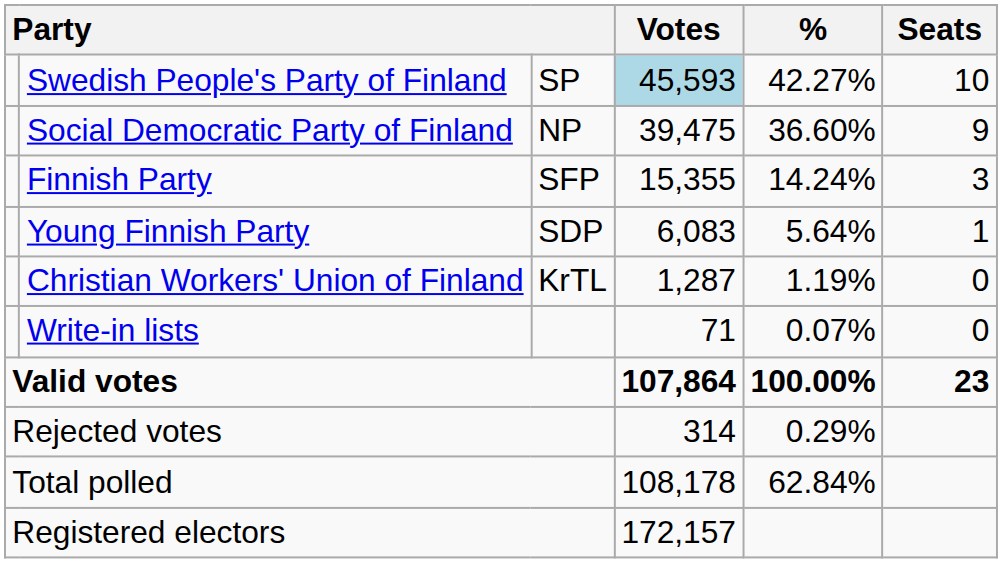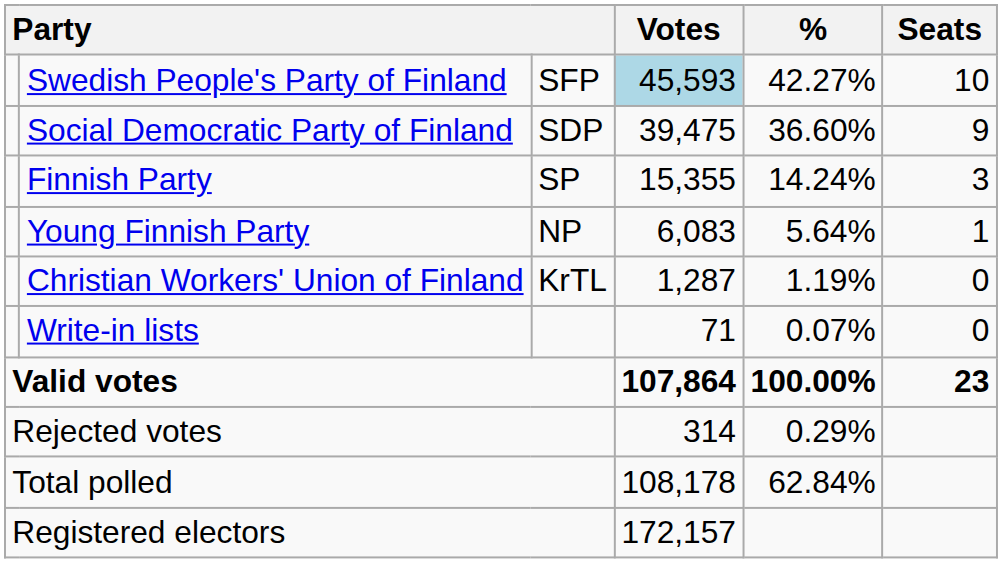 <table class="wikitable" border="1" style="text-align:right;">
 <tr>
 <th style="text-align:left;" colspan=3>Party</th>
 <th align=center width="50">Votes</th>
 <th align=center width="50">%</th>
 <th align=center width="50">Seats</th>
 </tr>
 <tr>
 <td></td>
 <td align=left><a href='#'>Swedish People's Party of Finland</a></td>
-<td align=left>SP</td>
+<td align=left>SFP</td>
 <td style="background: lightblue;">45,593</td>
 <td>42.27%</td>
 <td>10</td>
 </tr>
 <tr>
 <td></td>
 <td align=left style="white-space: nowrap;"><a href='#'>Social Democratic Party of Finland</a></td>
-<td align=left>NP</td>
+<td align=left>SDP</td>
 <td>39,475</td>
 <td>36.60%</td>
 <td>9</td>
 </tr>
 <tr>
 <td></td>
 <td align=left><a href='#'>Finnish Party</a></td>
-<td align=left>SFP</td>
+<td align=left>SP</td>
 <td>15,355</td>
 <td>14.24%</td>
 <td>3</td>
 </tr>
 <tr>
 <td></td>
 <td align=left><a href='#'>Young Finnish Party</a></td>
-<td align=left>SDP</td>
+<td align=left>NP</td>
 <td>6,083</td>
 <td>5.64%</td>
 <td>1</td>
 </tr>
 <tr>
 <td></td>
 <td align=left><a href='#'>Christian Workers' Union of Finland</a></td>
 <td align=left>KrTL</td>
 <td>1,287</td>
 <td>1.19%</td>
 <td>0</td>
 </tr>
 <tr>
 <td></td>
 <td align=left><a href='#'>Write-in lists</a></td>
 <td align=left></td>
 <td>71</td>
 <td>0.07%</td>
 <td>0</td>
 </tr>
 <tr style="font-weight:bold">
 <td align=left colspan=3>Valid votes</td>
 <td>107,864</td>
 <td>100.00%</td>
 <td>23</td>
 </tr>
 <tr>
 <td align=left colspan=3>Rejected votes</td>
 <td>314</td>
 <td>0.29%</td>
 <td></td>
 </tr>
 <tr>
 <td align=left colspan=3>Total polled</td>
 <td>108,178</td>
 <td>62.84%</td>
 <td></td>
 </tr>
 <tr>
 <td align=left colspan=3>Registered electors</td>
 <td>172,157</td>
 <td></td>
 <td></td>
 </tr>
 </table>
